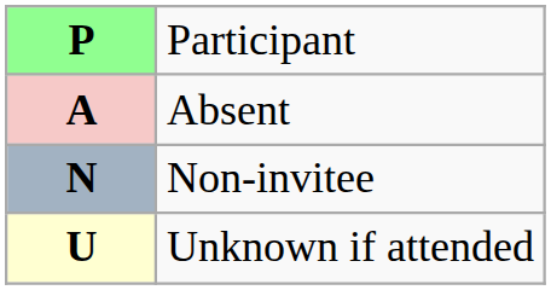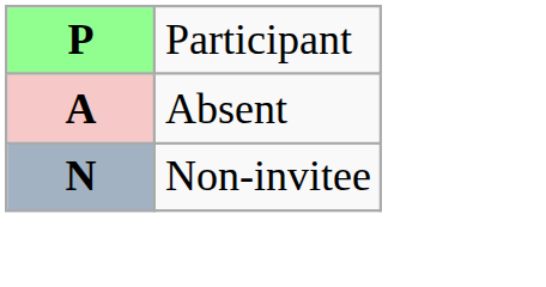 <table class="wikitable plainrowheaders" style=text-align:center>
 <tr>
 <td bgcolor=90ff90 style=width:3em><strong>P</strong></td>
 <td align=left>Participant</td>
 </tr>
 <tr>
 <td bgcolor=F6C9C8 style=width:3em><strong>A</strong></td>
 <td align=left>Absent</td>
 </tr>
 <tr>
 <td bgcolor=A2B2C2 style=width:3em><strong>N</strong></td>
 <td align=left>Non-invitee</td>
 </tr>
-<tr>
-<td bgcolor=FFFFD1 style=width:3em><strong>U</strong></td>
-<td align=left>Unknown if attended</td>
-</tr>
 </table>
